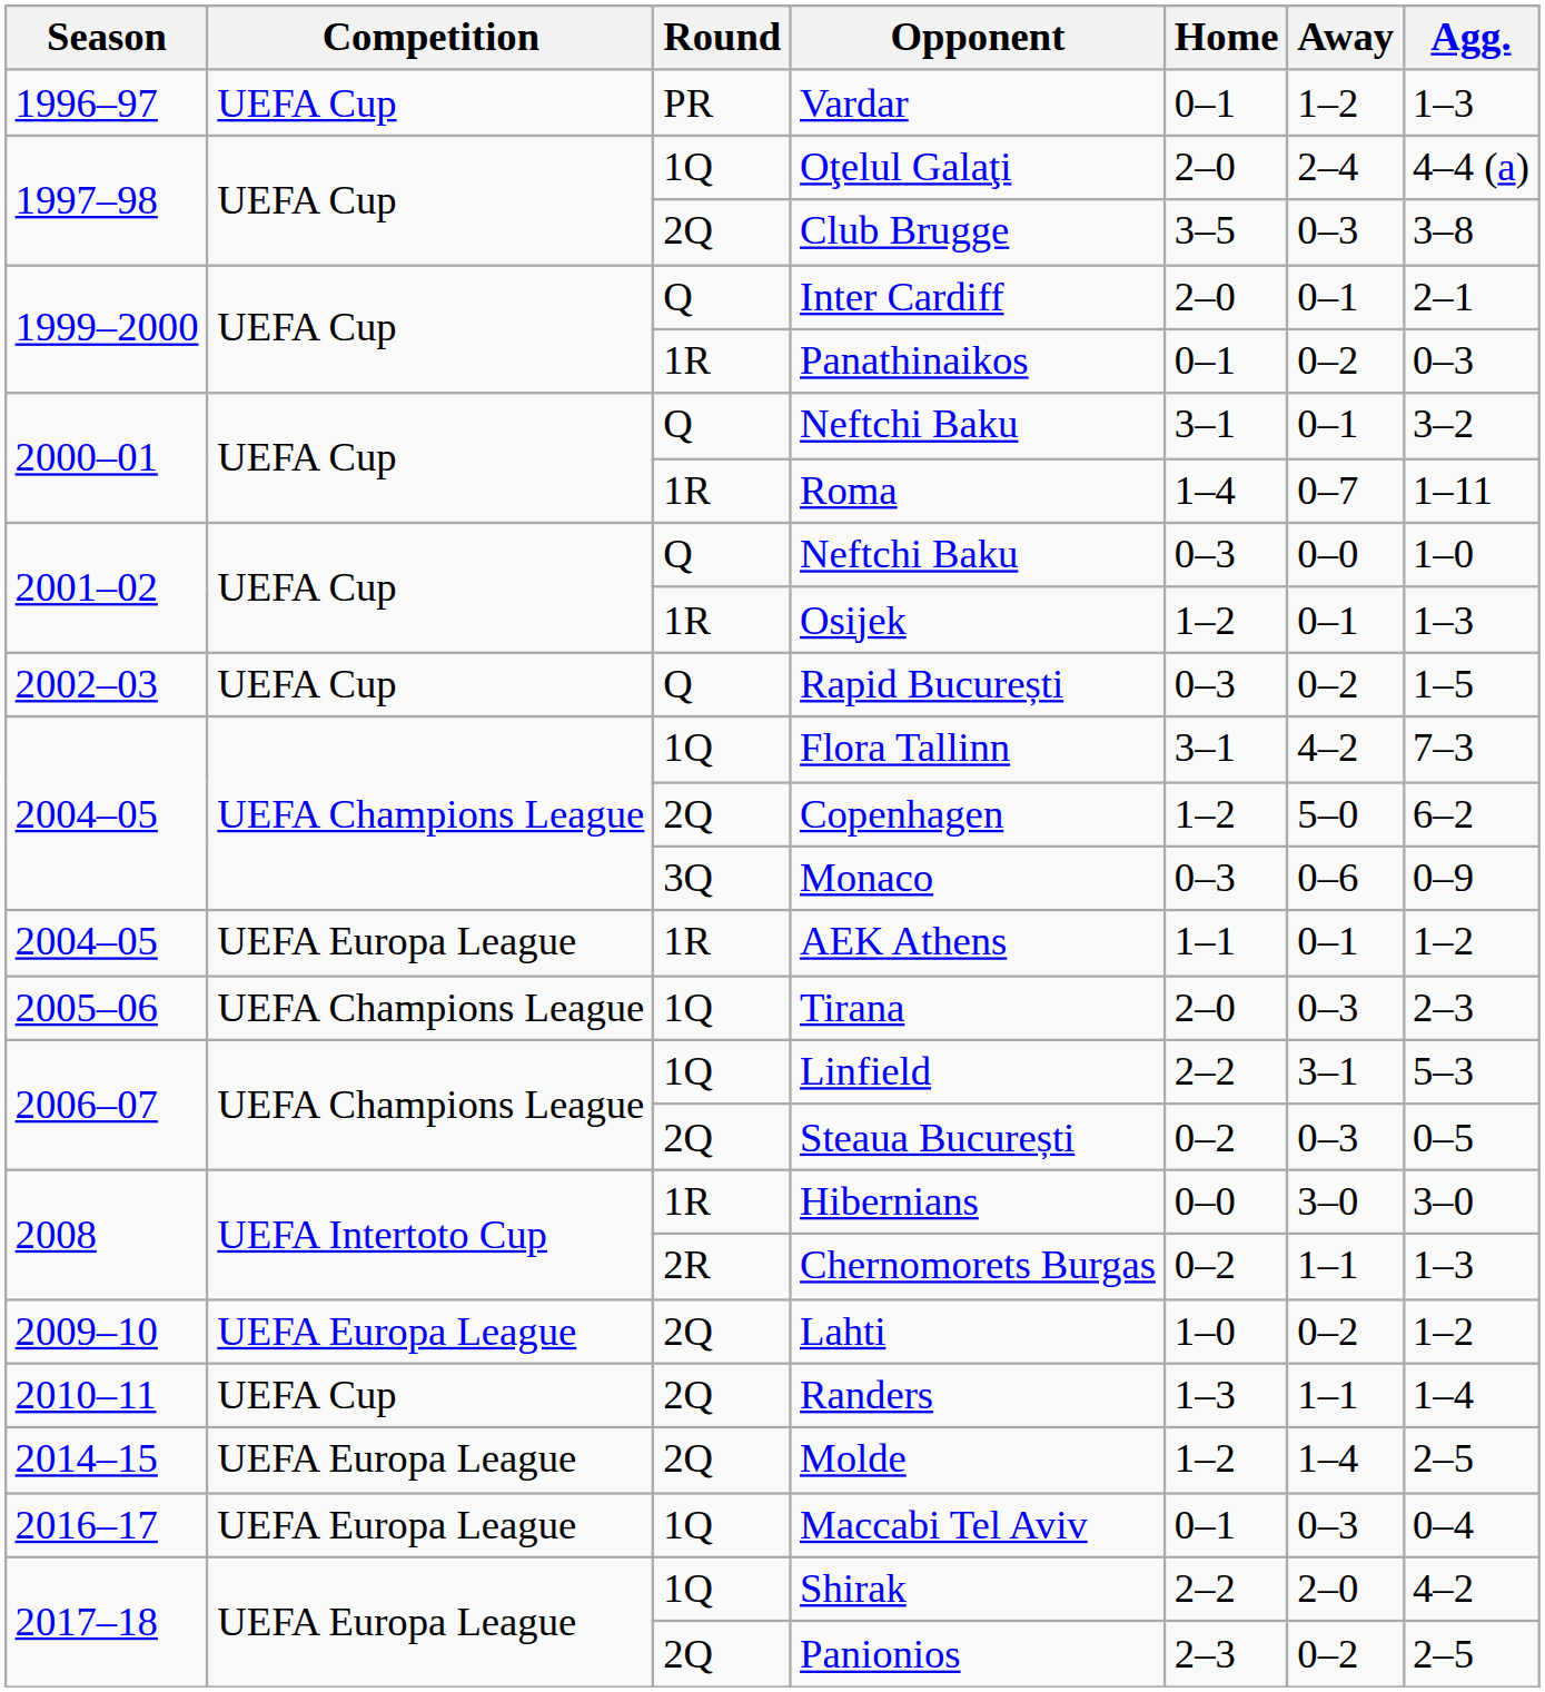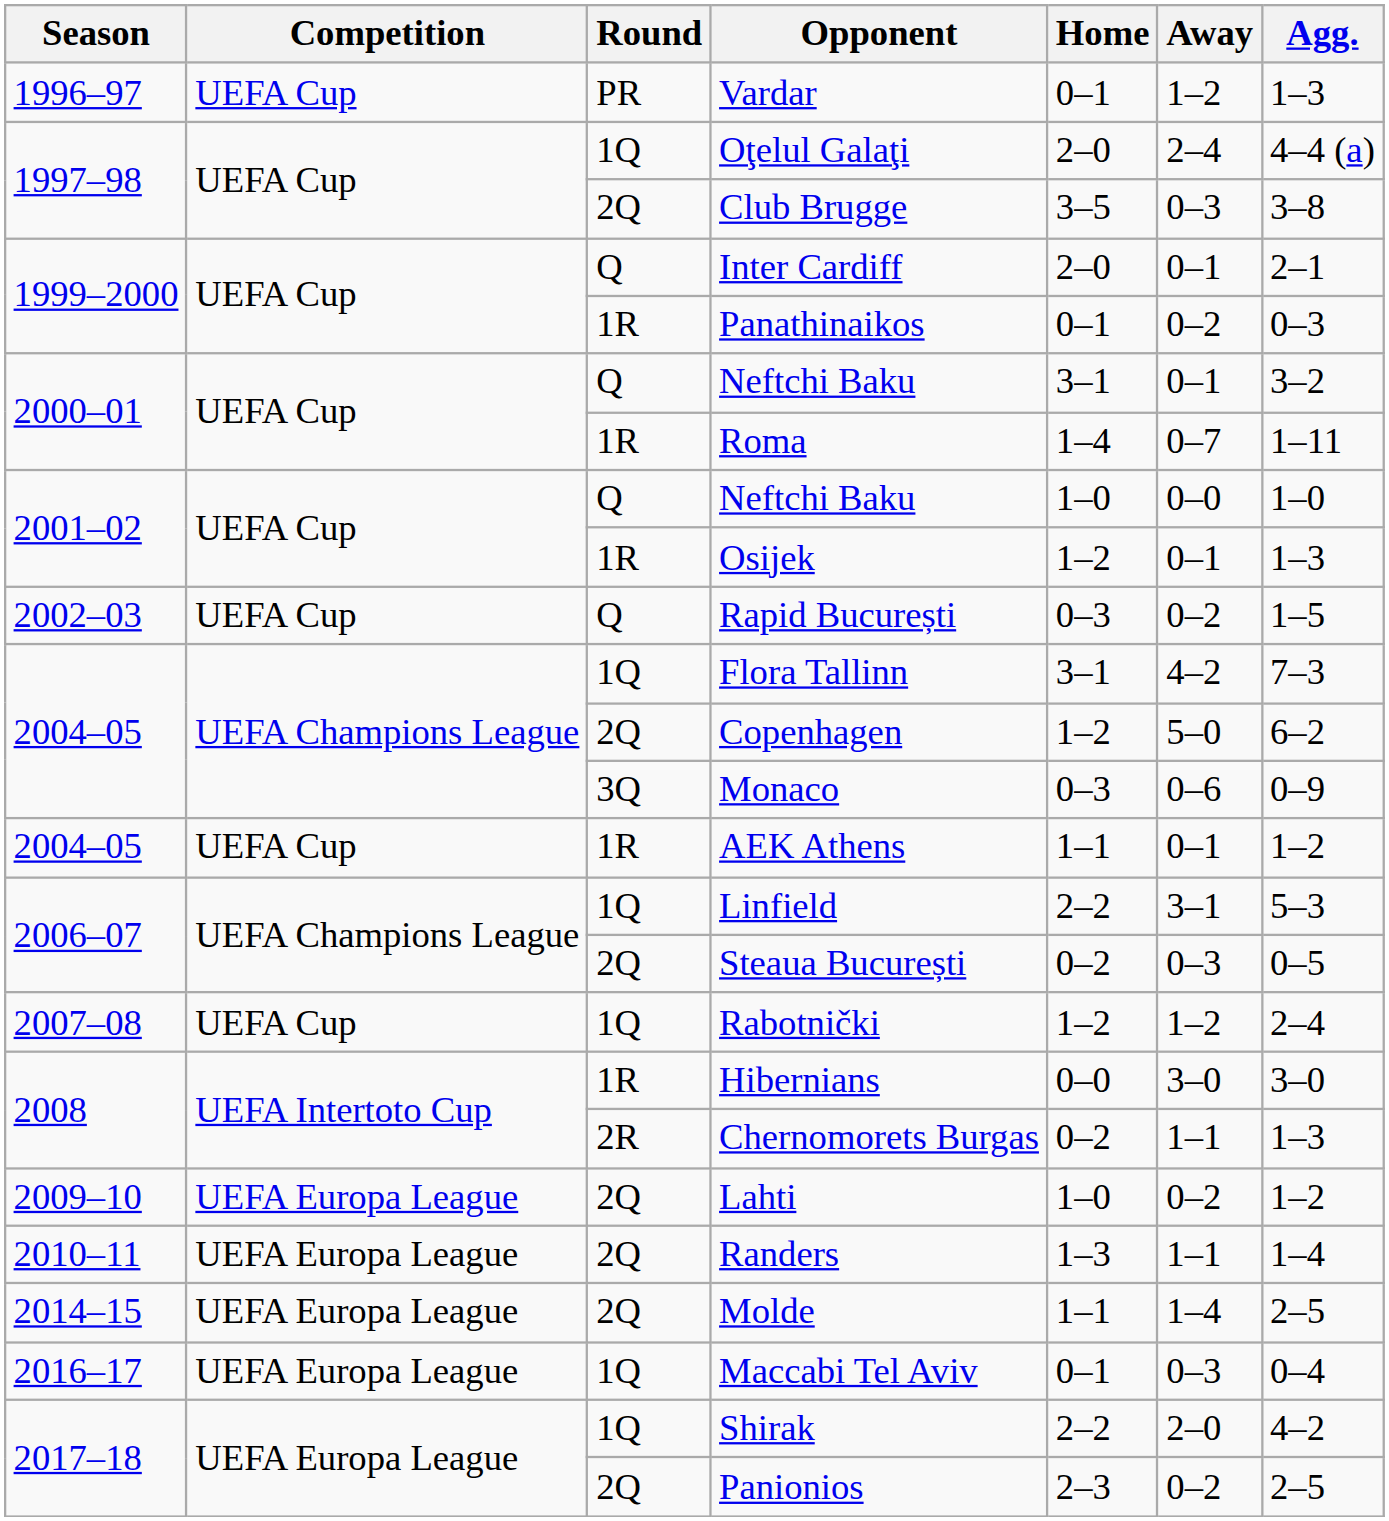 <table class="wikitable">
 <tr>
 <th>Season</th>
 <th>Competition</th>
 <th>Round</th>
 <th>Opponent</th>
 <th>Home</th>
 <th>Away</th>
 <th><a href='#'>Agg.</a></th>
 </tr>
 <tr>
 <td><a href='#'>1996–97</a></td>
 <td><a href='#'>UEFA Cup</a></td>
 <td>PR</td>
 <td> <a href='#'>Vardar</a></td>
 <td>0–1</td>
 <td>1–2</td>
 <td>1–3</td>
 </tr>
 <tr>
 <td rowspan="2"><a href='#'>1997–98</a></td>
 <td rowspan="2">UEFA Cup</td>
 <td>1Q</td>
 <td> <a href='#'>Oţelul Galaţi</a></td>
 <td>2–0</td>
 <td>2–4</td>
 <td>4–4 (<a href='#'>a</a>)</td>
 </tr>
 <tr>
 <td>2Q</td>
 <td> <a href='#'>Club Brugge</a></td>
 <td>3–5</td>
 <td>0–3</td>
 <td>3–8</td>
 </tr>
 <tr>
 <td rowspan="2"><a href='#'>1999–2000</a></td>
 <td rowspan="2">UEFA Cup</td>
 <td>Q</td>
 <td> <a href='#'>Inter Cardiff</a></td>
 <td>2–0</td>
 <td>0–1</td>
 <td>2–1</td>
 </tr>
 <tr>
 <td>1R</td>
 <td> <a href='#'>Panathinaikos</a></td>
 <td>0–1</td>
 <td>0–2</td>
 <td>0–3</td>
 </tr>
 <tr>
 <td rowspan="2"><a href='#'>2000–01</a></td>
 <td rowspan="2">UEFA Cup</td>
 <td>Q</td>
 <td> <a href='#'>Neftchi Baku</a></td>
 <td>3–1</td>
 <td>0–1</td>
 <td>3–2</td>
 </tr>
 <tr>
 <td>1R</td>
 <td> <a href='#'>Roma</a></td>
 <td>1–4</td>
 <td>0–7</td>
 <td>1–11</td>
 </tr>
 <tr>
 <td rowspan="2"><a href='#'>2001–02</a></td>
 <td rowspan="2">UEFA Cup</td>
 <td>Q</td>
 <td> <a href='#'>Neftchi Baku</a></td>
-<td>0–3</td>
+<td>1–0</td>
 <td>0–0</td>
 <td>1–0</td>
 </tr>
 <tr>
 <td>1R</td>
 <td> <a href='#'>Osijek</a></td>
 <td>1–2</td>
 <td>0–1</td>
 <td>1–3</td>
 </tr>
 <tr>
 <td><a href='#'>2002–03</a></td>
 <td>UEFA Cup</td>
 <td>Q</td>
 <td> <a href='#'>Rapid București</a></td>
 <td>0–3</td>
 <td>0–2</td>
 <td>1–5</td>
 </tr>
 <tr>
 <td rowspan="3"><a href='#'>2004–05</a></td>
 <td rowspan="3"><a href='#'>UEFA Champions League</a></td>
 <td>1Q</td>
 <td> <a href='#'>Flora Tallinn</a></td>
 <td>3–1</td>
 <td>4–2</td>
 <td>7–3</td>
 </tr>
 <tr>
 <td>2Q</td>
 <td> <a href='#'>Copenhagen</a></td>
 <td>1–2</td>
 <td>5–0</td>
 <td>6–2</td>
 </tr>
 <tr>
 <td>3Q</td>
 <td> <a href='#'>Monaco</a></td>
 <td>0–3</td>
 <td>0–6</td>
 <td>0–9</td>
 </tr>
 <tr>
 <td><a href='#'>2004–05</a></td>
-<td>UEFA Europa League</td>
+<td>UEFA Cup</td>
 <td>1R</td>
 <td> <a href='#'>AEK Athens</a></td>
 <td>1–1</td>
 <td>0–1</td>
 <td>1–2</td>
-</tr>
-<tr>
-<td><a href='#'>2005–06</a></td>
-<td>UEFA Champions League</td>
-<td>1Q</td>
-<td> <a href='#'>Tirana</a></td>
-<td>2–0</td>
-<td>0–3</td>
-<td>2–3</td>
 </tr>
 <tr>
 <td rowspan="2"><a href='#'>2006–07</a></td>
 <td rowspan="2">UEFA Champions League</td>
 <td>1Q</td>
 <td> <a href='#'>Linfield</a></td>
 <td>2–2</td>
 <td>3–1</td>
 <td>5–3</td>
 </tr>
 <tr>
 <td>2Q</td>
 <td> <a href='#'>Steaua București</a></td>
 <td>0–2</td>
 <td>0–3</td>
 <td>0–5</td>
+</tr>
+<tr>
+<td><a href='#'>2007–08</a></td>
+<td>UEFA Cup</td>
+<td>1Q</td>
+<td> <a href='#'>Rabotnički</a></td>
+<td>1–2</td>
+<td>1–2</td>
+<td>2–4</td>
 </tr>
 <tr>
 <td rowspan="2"><a href='#'>2008</a></td>
 <td rowspan="2"><a href='#'>UEFA Intertoto Cup</a></td>
 <td>1R</td>
 <td> <a href='#'>Hibernians</a></td>
 <td>0–0</td>
 <td>3–0</td>
 <td>3–0</td>
 </tr>
 <tr>
 <td>2R</td>
 <td> <a href='#'>Chernomorets Burgas</a></td>
 <td>0–2</td>
 <td>1–1</td>
 <td>1–3</td>
 </tr>
 <tr>
 <td><a href='#'>2009–10</a></td>
 <td><a href='#'>UEFA Europa League</a></td>
 <td>2Q</td>
 <td> <a href='#'>Lahti</a></td>
 <td>1–0</td>
 <td>0–2</td>
 <td>1–2</td>
 </tr>
 <tr>
 <td><a href='#'>2010–11</a></td>
-<td>UEFA Cup</td>
+<td>UEFA Europa League</td>
 <td>2Q</td>
 <td> <a href='#'>Randers</a></td>
 <td>1–3</td>
 <td>1–1</td>
 <td>1–4</td>
 </tr>
 <tr>
 <td><a href='#'>2014–15</a></td>
 <td>UEFA Europa League</td>
 <td>2Q</td>
 <td> <a href='#'>Molde</a></td>
-<td>1–2</td>
+<td>1–1</td>
 <td>1–4</td>
 <td>2–5</td>
 </tr>
 <tr>
 <td><a href='#'>2016–17</a></td>
 <td>UEFA Europa League</td>
 <td>1Q</td>
 <td> <a href='#'>Maccabi Tel Aviv</a></td>
 <td>0–1</td>
 <td>0–3</td>
 <td>0–4</td>
 </tr>
 <tr>
 <td rowspan="2"><a href='#'>2017–18</a></td>
 <td rowspan="2">UEFA Europa League</td>
 <td>1Q</td>
 <td> <a href='#'>Shirak</a></td>
 <td>2–2</td>
 <td>2–0</td>
 <td>4–2</td>
 </tr>
 <tr>
 <td>2Q</td>
 <td> <a href='#'>Panionios</a></td>
 <td>2–3</td>
 <td>0–2</td>
 <td>2–5</td>
 </tr>
 </table>
